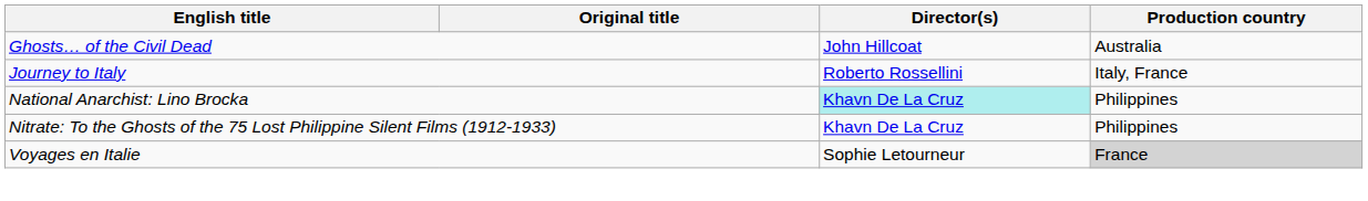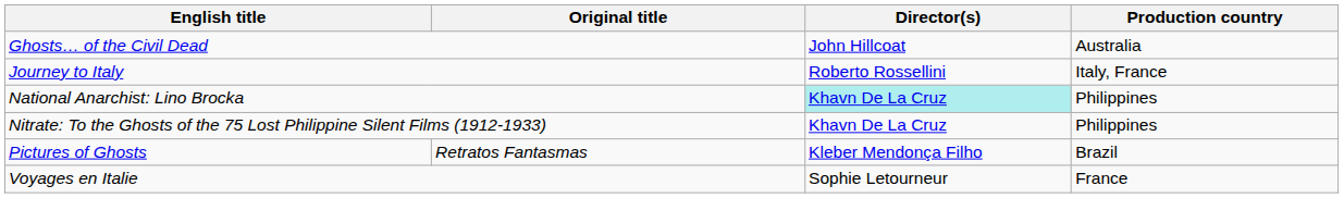 <table class="wikitable" width=100%>
 <tr>
 <th scope="col" width="32%">English title</th>
 <th scope="col" width="28%">Original title</th>
 <th scope="col" width="20%">Director(s)</th>
 <th scope="col" width="20%">Production country</th>
 </tr>
 <tr>
 <td colspan=2><em><a href='#'>Ghosts… of the Civil Dead</a></em></td>
 <td><a href='#'>John Hillcoat</a></td>
 <td>Australia</td>
 </tr>
 <tr>
 <td colspan=2><em><a href='#'>Journey to Italy</a></em></td>
 <td><a href='#'>Roberto Rossellini</a></td>
 <td>Italy, France</td>
 </tr>
 <tr>
 <td colspan=2><em>National Anarchist: Lino Brocka</em></td>
 <td style="background: paleturquoise;"><a href='#'>Khavn De La Cruz</a></td>
 <td>Philippines</td>
 </tr>
 <tr>
 <td colspan=2><em>Nitrate: To the Ghosts of the 75 Lost Philippine Silent Films (1912-1933)</em></td>
 <td><a href='#'>Khavn De La Cruz</a></td>
 <td>Philippines</td>
 </tr>
 <tr>
+<td><em><a href='#'>Pictures of Ghosts</a></em></td>
+<td><em>Retratos Fantasmas</em></td>
+<td><a href='#'>Kleber Mendonça Filho</a></td>
+<td>Brazil</td>
+</tr>
+<tr>
 <td colspan=2><em>Voyages en Italie</em></td>
 <td>Sophie Letourneur</td>
-<td style="background: lightgrey;">France</td>
+<td>France</td>
 </tr>
 </table>
